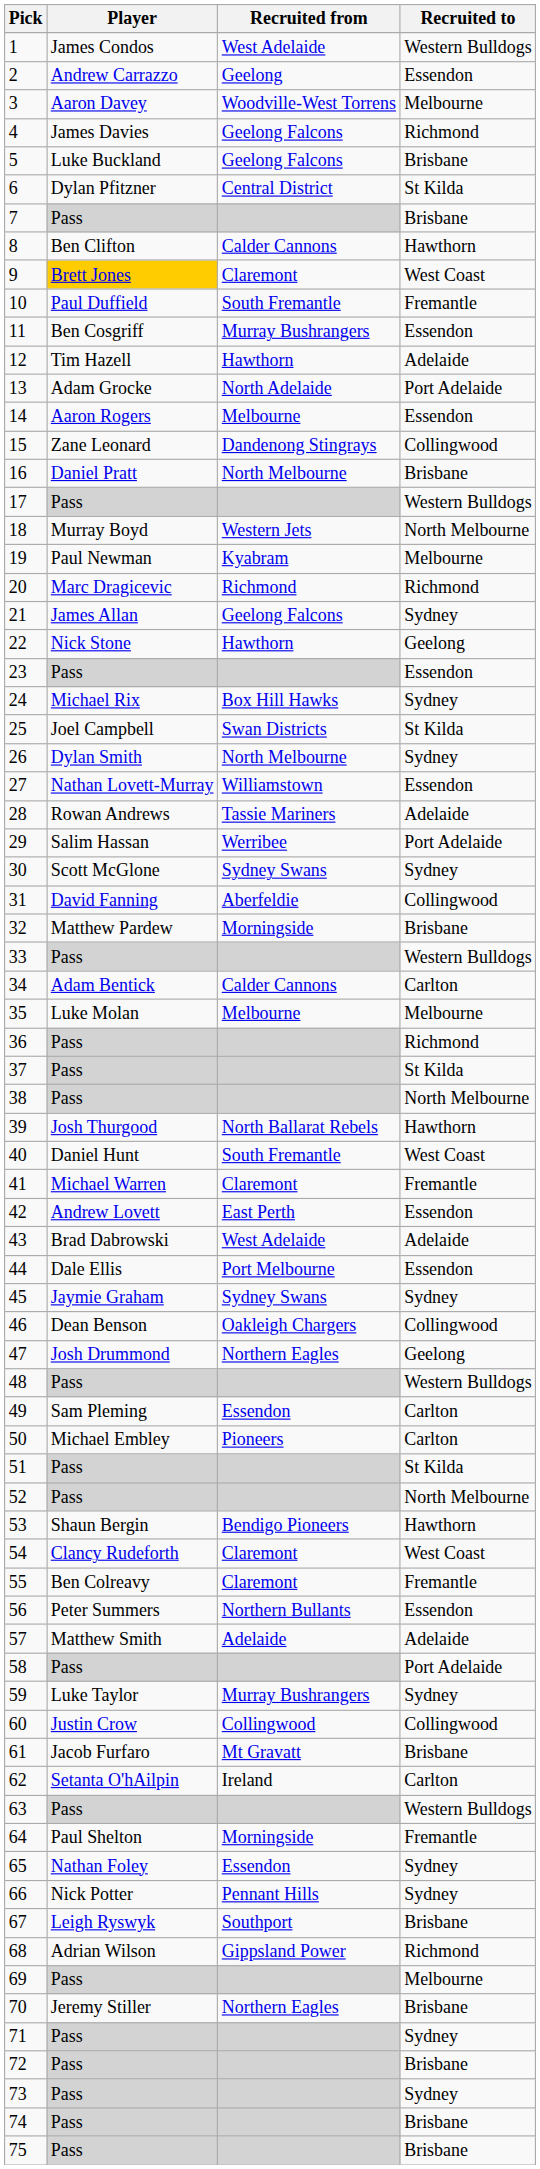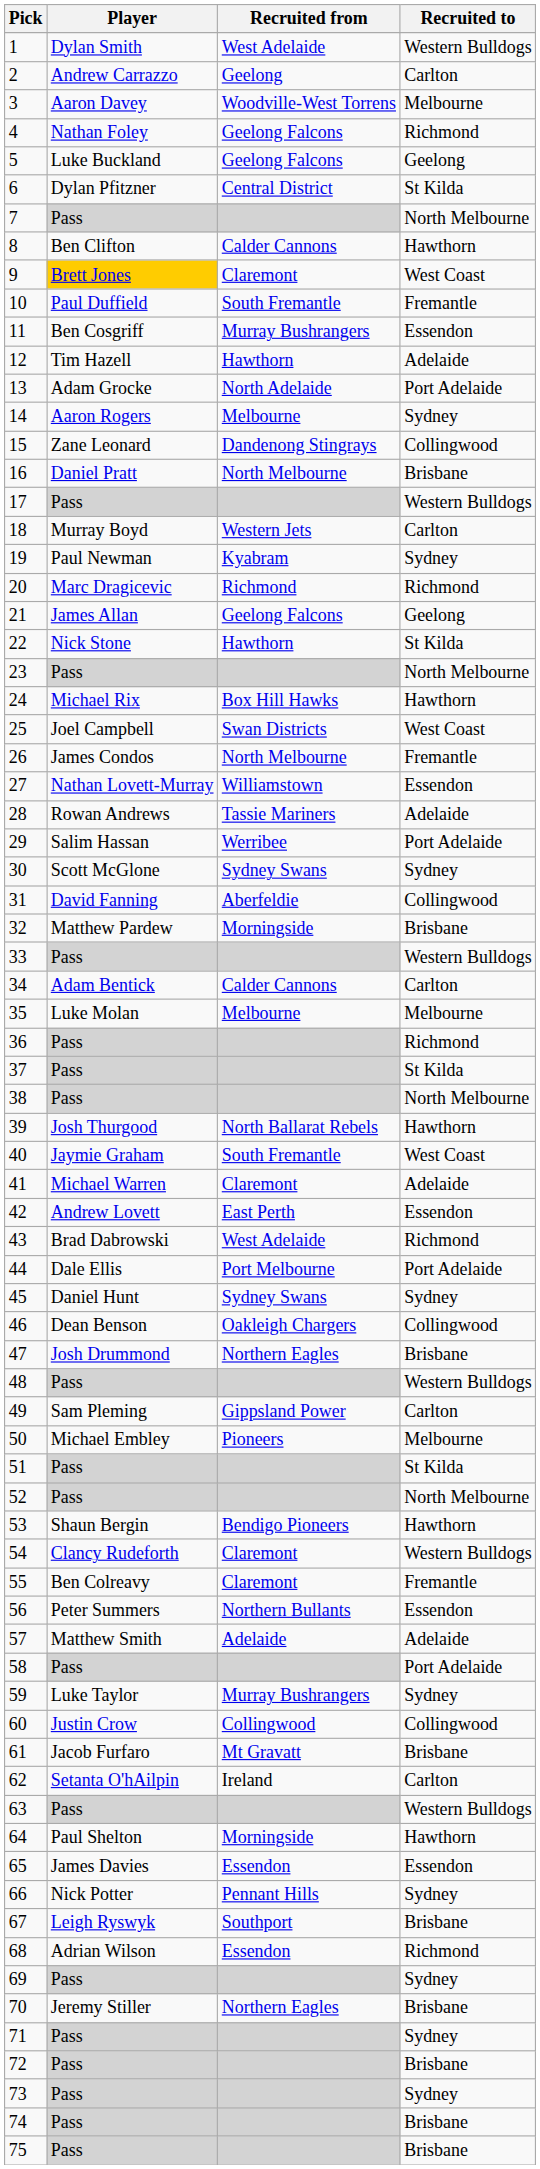 <table class="wikitable sortable">
 <tr>
 <th>Pick</th>
 <th>Player</th>
 <th>Recruited from</th>
 <th>Recruited to</th>
 </tr>
 <tr>
 </tr>
 <tr>
 <td>1</td>
-<td>James Condos</td>
+<td><a href='#'>Dylan Smith</a></td>
 <td><a href='#'>West Adelaide</a></td>
 <td>Western Bulldogs</td>
 </tr>
 <tr>
 <td>2</td>
 <td><a href='#'>Andrew Carrazzo</a></td>
 <td><a href='#'>Geelong</a></td>
-<td>Essendon</td>
+<td>Carlton</td>
 </tr>
 <tr>
 <td>3</td>
 <td><a href='#'>Aaron Davey</a></td>
 <td><a href='#'>Woodville-West Torrens</a></td>
 <td>Melbourne</td>
 </tr>
 <tr>
 <td>4</td>
-<td>James Davies</td>
+<td><a href='#'>Nathan Foley</a></td>
 <td><a href='#'>Geelong Falcons</a></td>
 <td>Richmond</td>
 </tr>
 <tr>
 <td>5</td>
 <td>Luke Buckland</td>
 <td><a href='#'>Geelong Falcons</a></td>
-<td>Brisbane</td>
+<td>Geelong</td>
 </tr>
 <tr>
 <td>6</td>
 <td>Dylan Pfitzner</td>
 <td><a href='#'>Central District</a></td>
 <td>St Kilda</td>
 </tr>
 <tr>
 <td>7</td>
 <td style="background-color:lightgrey">Pass</td>
 <td style="background-color:lightgrey"></td>
-<td>Brisbane</td>
+<td>North Melbourne</td>
 </tr>
 <tr>
 <td>8</td>
 <td>Ben Clifton</td>
 <td><a href='#'>Calder Cannons</a></td>
 <td>Hawthorn</td>
 </tr>
 <tr>
 <td>9</td>
 <td bgcolor="#FFCC00"><a href='#'>Brett Jones</a></td>
 <td><a href='#'>Claremont</a></td>
 <td>West Coast</td>
 </tr>
 <tr>
 <td>10</td>
 <td><a href='#'>Paul Duffield</a></td>
 <td><a href='#'>South Fremantle</a></td>
 <td>Fremantle</td>
 </tr>
 <tr>
 <td>11</td>
 <td>Ben Cosgriff</td>
 <td><a href='#'>Murray Bushrangers</a></td>
 <td>Essendon</td>
 </tr>
 <tr>
 <td>12</td>
 <td>Tim Hazell</td>
 <td><a href='#'>Hawthorn</a></td>
 <td>Adelaide</td>
 </tr>
 <tr>
 <td>13</td>
 <td>Adam Grocke</td>
 <td><a href='#'>North Adelaide</a></td>
 <td>Port Adelaide</td>
 </tr>
 <tr>
 <td>14</td>
 <td><a href='#'>Aaron Rogers</a></td>
 <td><a href='#'>Melbourne</a></td>
-<td>Essendon</td>
+<td>Sydney</td>
 </tr>
 <tr>
 <td>15</td>
 <td>Zane Leonard</td>
 <td><a href='#'>Dandenong Stingrays</a></td>
 <td>Collingwood</td>
 </tr>
 <tr>
 <td>16</td>
 <td><a href='#'>Daniel Pratt</a></td>
 <td><a href='#'>North Melbourne</a></td>
 <td>Brisbane</td>
 </tr>
 <tr>
 <td>17</td>
 <td style="background-color:lightgrey">Pass</td>
 <td style="background-color:lightgrey"></td>
 <td>Western Bulldogs</td>
 </tr>
 <tr>
 <td>18</td>
 <td>Murray Boyd</td>
 <td><a href='#'>Western Jets</a></td>
-<td>North Melbourne</td>
+<td>Carlton</td>
 </tr>
 <tr>
 <td>19</td>
 <td>Paul Newman</td>
 <td><a href='#'>Kyabram</a></td>
-<td>Melbourne</td>
+<td>Sydney</td>
 </tr>
 <tr>
 <td>20</td>
 <td><a href='#'>Marc Dragicevic</a></td>
 <td><a href='#'>Richmond</a></td>
 <td>Richmond</td>
 </tr>
 <tr>
 <td>21</td>
 <td><a href='#'>James Allan</a></td>
 <td><a href='#'>Geelong Falcons</a></td>
-<td>Sydney</td>
+<td>Geelong</td>
 </tr>
 <tr>
 <td>22</td>
 <td><a href='#'>Nick Stone</a></td>
 <td><a href='#'>Hawthorn</a></td>
-<td>Geelong</td>
+<td>St Kilda</td>
 </tr>
 <tr>
 <td>23</td>
 <td style="background-color:lightgrey">Pass</td>
 <td style="background-color:lightgrey"></td>
-<td>Essendon</td>
+<td>North Melbourne</td>
 </tr>
 <tr>
 <td>24</td>
 <td><a href='#'>Michael Rix</a></td>
 <td><a href='#'>Box Hill Hawks</a></td>
-<td>Sydney</td>
+<td>Hawthorn</td>
 </tr>
 <tr>
 <td>25</td>
 <td>Joel Campbell</td>
 <td><a href='#'>Swan Districts</a></td>
-<td>St Kilda</td>
+<td>West Coast</td>
 </tr>
 <tr>
 <td>26</td>
-<td><a href='#'>Dylan Smith</a></td>
+<td>James Condos</td>
 <td><a href='#'>North Melbourne</a></td>
-<td>Sydney</td>
+<td>Fremantle</td>
 </tr>
 <tr>
 <td>27</td>
 <td><a href='#'>Nathan Lovett-Murray</a></td>
 <td><a href='#'>Williamstown</a></td>
 <td>Essendon</td>
 </tr>
 <tr>
 <td>28</td>
 <td>Rowan Andrews</td>
 <td><a href='#'>Tassie Mariners</a></td>
 <td>Adelaide</td>
 </tr>
 <tr>
 <td>29</td>
 <td>Salim Hassan</td>
 <td><a href='#'>Werribee</a></td>
 <td>Port Adelaide</td>
 </tr>
 <tr>
 <td>30</td>
 <td>Scott McGlone</td>
 <td><a href='#'>Sydney Swans</a></td>
 <td>Sydney</td>
 </tr>
 <tr>
 <td>31</td>
 <td><a href='#'>David Fanning</a></td>
 <td><a href='#'>Aberfeldie</a></td>
 <td>Collingwood</td>
 </tr>
 <tr>
 <td>32</td>
 <td>Matthew Pardew</td>
 <td><a href='#'>Morningside</a></td>
 <td>Brisbane</td>
 </tr>
 <tr>
 <td>33</td>
 <td style="background-color:lightgrey">Pass</td>
 <td style="background-color:lightgrey"></td>
 <td>Western Bulldogs</td>
 </tr>
 <tr>
 <td>34</td>
 <td><a href='#'>Adam Bentick</a></td>
 <td><a href='#'>Calder Cannons</a></td>
 <td>Carlton</td>
 </tr>
 <tr>
 <td>35</td>
 <td>Luke Molan</td>
 <td><a href='#'>Melbourne</a></td>
 <td>Melbourne</td>
 </tr>
 <tr>
 <td>36</td>
 <td style="background-color:lightgrey">Pass</td>
 <td style="background-color:lightgrey"></td>
 <td>Richmond</td>
 </tr>
 <tr>
 <td>37</td>
 <td style="background-color:lightgrey">Pass</td>
 <td style="background-color:lightgrey"></td>
 <td>St Kilda</td>
 </tr>
 <tr>
 <td>38</td>
 <td style="background-color:lightgrey">Pass</td>
 <td style="background-color:lightgrey"></td>
 <td>North Melbourne</td>
 </tr>
 <tr>
 <td>39</td>
 <td><a href='#'>Josh Thurgood</a></td>
 <td><a href='#'>North Ballarat Rebels</a></td>
 <td>Hawthorn</td>
 </tr>
 <tr>
 <td>40</td>
-<td>Daniel Hunt</td>
+<td><a href='#'>Jaymie Graham</a></td>
 <td><a href='#'>South Fremantle</a></td>
 <td>West Coast</td>
 </tr>
 <tr>
 <td>41</td>
 <td><a href='#'>Michael Warren</a></td>
 <td><a href='#'>Claremont</a></td>
-<td>Fremantle</td>
+<td>Adelaide</td>
 </tr>
 <tr>
 <td>42</td>
 <td><a href='#'>Andrew Lovett</a></td>
 <td><a href='#'>East Perth</a></td>
 <td>Essendon</td>
 </tr>
 <tr>
 <td>43</td>
 <td>Brad Dabrowski</td>
 <td><a href='#'>West Adelaide</a></td>
-<td>Adelaide</td>
+<td>Richmond</td>
 </tr>
 <tr>
 <td>44</td>
 <td>Dale Ellis</td>
 <td><a href='#'>Port Melbourne</a></td>
-<td>Essendon</td>
+<td>Port Adelaide</td>
 </tr>
 <tr>
 <td>45</td>
-<td><a href='#'>Jaymie Graham</a></td>
+<td>Daniel Hunt</td>
 <td><a href='#'>Sydney Swans</a></td>
 <td>Sydney</td>
 </tr>
 <tr>
 <td>46</td>
 <td>Dean Benson</td>
 <td><a href='#'>Oakleigh Chargers</a></td>
 <td>Collingwood</td>
 </tr>
 <tr>
 <td>47</td>
 <td><a href='#'>Josh Drummond</a></td>
 <td><a href='#'>Northern Eagles</a></td>
-<td>Geelong</td>
+<td>Brisbane</td>
 </tr>
 <tr>
 <td>48</td>
 <td style="background-color:lightgrey">Pass</td>
 <td style="background-color:lightgrey"></td>
 <td>Western Bulldogs</td>
 </tr>
 <tr>
 <td>49</td>
 <td>Sam Pleming</td>
-<td><a href='#'>Essendon</a></td>
+<td><a href='#'>Gippsland Power</a></td>
 <td>Carlton</td>
 </tr>
 <tr>
 <td>50</td>
 <td>Michael Embley</td>
 <td><a href='#'>Pioneers</a></td>
-<td>Carlton</td>
+<td>Melbourne</td>
 </tr>
 <tr>
 <td>51</td>
 <td style="background-color:lightgrey">Pass</td>
 <td style="background-color:lightgrey"></td>
 <td>St Kilda</td>
 </tr>
 <tr>
 <td>52</td>
 <td style="background-color:lightgrey">Pass</td>
 <td style="background-color:lightgrey"></td>
 <td>North Melbourne</td>
 </tr>
 <tr>
 <td>53</td>
 <td>Shaun Bergin</td>
 <td><a href='#'>Bendigo Pioneers</a></td>
 <td>Hawthorn</td>
 </tr>
 <tr>
 <td>54</td>
 <td><a href='#'>Clancy Rudeforth</a></td>
 <td><a href='#'>Claremont</a></td>
-<td>West Coast</td>
+<td>Western Bulldogs</td>
 </tr>
 <tr>
 <td>55</td>
 <td>Ben Colreavy</td>
 <td><a href='#'>Claremont</a></td>
 <td>Fremantle</td>
 </tr>
 <tr>
 <td>56</td>
 <td>Peter Summers</td>
 <td><a href='#'>Northern Bullants</a></td>
 <td>Essendon</td>
 </tr>
 <tr>
 <td>57</td>
 <td>Matthew Smith</td>
 <td><a href='#'>Adelaide</a></td>
 <td>Adelaide</td>
 </tr>
 <tr>
 <td>58</td>
 <td style="background-color:lightgrey">Pass</td>
 <td style="background-color:lightgrey"></td>
 <td>Port Adelaide</td>
 </tr>
 <tr>
 <td>59</td>
 <td>Luke Taylor</td>
 <td><a href='#'>Murray Bushrangers</a></td>
 <td>Sydney</td>
 </tr>
 <tr>
 <td>60</td>
 <td><a href='#'>Justin Crow</a></td>
 <td><a href='#'>Collingwood</a></td>
 <td>Collingwood</td>
 </tr>
 <tr>
 <td>61</td>
 <td>Jacob Furfaro</td>
 <td><a href='#'>Mt Gravatt</a></td>
 <td>Brisbane</td>
 </tr>
 <tr>
 <td>62</td>
 <td><a href='#'>Setanta O'hAilpin</a></td>
 <td>Ireland</td>
 <td>Carlton</td>
 </tr>
 <tr>
 <td>63</td>
 <td style="background-color:lightgrey">Pass</td>
 <td style="background-color:lightgrey"></td>
 <td>Western Bulldogs</td>
 </tr>
 <tr>
 <td>64</td>
 <td>Paul Shelton</td>
 <td><a href='#'>Morningside</a></td>
-<td>Fremantle</td>
+<td>Hawthorn</td>
 </tr>
 <tr>
 <td>65</td>
-<td><a href='#'>Nathan Foley</a></td>
+<td>James Davies</td>
 <td><a href='#'>Essendon</a></td>
-<td>Sydney</td>
+<td>Essendon</td>
 </tr>
 <tr>
 <td>66</td>
 <td>Nick Potter</td>
 <td><a href='#'>Pennant Hills</a></td>
 <td>Sydney</td>
 </tr>
 <tr>
 <td>67</td>
 <td><a href='#'>Leigh Ryswyk</a></td>
 <td><a href='#'>Southport</a></td>
 <td>Brisbane</td>
 </tr>
 <tr>
 <td>68</td>
 <td>Adrian Wilson</td>
-<td><a href='#'>Gippsland Power</a></td>
+<td><a href='#'>Essendon</a></td>
 <td>Richmond</td>
 </tr>
 <tr>
 <td>69</td>
 <td style="background-color:lightgrey">Pass</td>
 <td style="background-color:lightgrey"> </td>
-<td>Melbourne</td>
+<td>Sydney</td>
 </tr>
 <tr>
 <td>70</td>
 <td>Jeremy Stiller</td>
 <td><a href='#'>Northern Eagles</a></td>
 <td>Brisbane</td>
 </tr>
 <tr>
 <td>71</td>
 <td style="background-color:lightgrey">Pass</td>
 <td style="background-color:lightgrey"></td>
 <td>Sydney</td>
 </tr>
 <tr>
 <td>72</td>
 <td style="background-color:lightgrey">Pass</td>
 <td style="background-color:lightgrey"></td>
 <td>Brisbane</td>
 </tr>
 <tr>
 <td>73</td>
 <td style="background-color:lightgrey">Pass</td>
 <td style="background-color:lightgrey"></td>
 <td>Sydney</td>
 </tr>
 <tr>
 <td>74</td>
 <td style="background-color:lightgrey">Pass</td>
 <td style="background-color:lightgrey"></td>
 <td>Brisbane</td>
 </tr>
 <tr>
 <td>75</td>
 <td style="background-color:lightgrey">Pass</td>
 <td style="background-color:lightgrey"></td>
 <td>Brisbane</td>
 </tr>
 </table>
